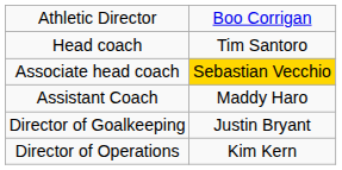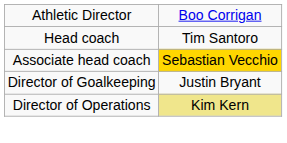 <table class="wikitable" style="text-align: center;">
 <tr>
 <td>Athletic Director</td>
 <td><a href='#'>Boo Corrigan</a></td>
 </tr>
 <tr>
 <td>Head coach</td>
 <td>Tim Santoro</td>
 </tr>
 <tr>
 <td>Associate head coach</td>
 <td style="background: gold;">Sebastian Vecchio</td>
 </tr>
 <tr>
-<td>Assistant Coach</td>
-<td>Maddy Haro</td>
-</tr>
-<tr>
 <td>Director of Goalkeeping</td>
 <td>Justin Bryant</td>
 </tr>
 <tr>
 <td>Director of Operations</td>
-<td>Kim Kern</td>
+<td style="background: khaki;">Kim Kern</td>
 </tr>
 </table>
